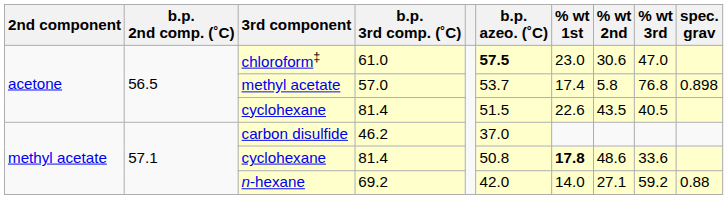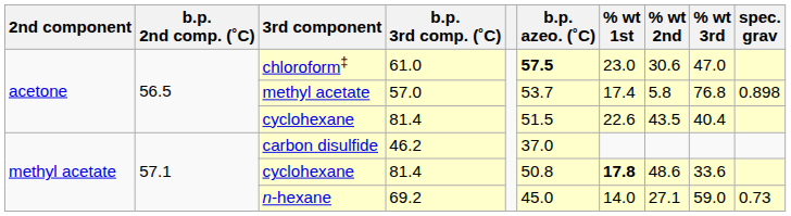 <table class="wikitable">
 <tr>
 <th>2nd component</th>
 <th>b.p.<br>2nd comp. (˚C)</th>
 <th>3rd component</th>
 <th>b.p.<br>3rd comp. (˚C)</th>
 <th> </th>
 <th>b.p.<br>azeo. (˚C)</th>
 <th>% wt<br>1st</th>
 <th>% wt<br> 2nd</th>
 <th>% wt<br>3rd</th>
 <th>spec.<br>grav</th>
 </tr>
 <tr>
 <td rowspan="3"><a href='#'>acetone</a></td>
 <td rowspan="3">56.5</td>
 <td bgcolor="#FFFFCC"><a href='#'>chloroform</a><sup>‡</sup></td>
 <td bgcolor="#FFFFCC">61.0</td>
 <td rowspan="6"> </td>
 <td bgcolor="#FFFFCC"><strong>57.5</strong></td>
 <td bgcolor="#FFFFCC">23.0</td>
 <td bgcolor="#FFFFCC">30.6</td>
 <td bgcolor="#FFFFCC">47.0</td>
 <td bgcolor="#FFFFCC"></td>
 </tr>
 <tr bgcolor="#FFFFCC">
 <td><a href='#'>methyl acetate</a></td>
 <td>57.0</td>
 <td>53.7</td>
 <td>17.4</td>
 <td>5.8</td>
 <td>76.8</td>
 <td>0.898</td>
 </tr>
 <tr bgcolor="#FFFFCC">
 <td><a href='#'>cyclohexane</a></td>
 <td>81.4</td>
 <td>51.5</td>
 <td>22.6</td>
 <td>43.5</td>
-<td>40.5</td>
+<td>40.4</td>
 <td></td>
 </tr>
 <tr>
 <td rowspan="3"><a href='#'>methyl acetate</a></td>
 <td rowspan="3">57.1</td>
 <td bgcolor="#FFFFCC"><a href='#'>carbon disulfide</a></td>
 <td bgcolor="#FFFFCC">46.2</td>
 <td bgcolor="#FFFFCC">37.0</td>
 <td></td>
 <td></td>
 <td></td>
 <td></td>
 </tr>
 <tr bgcolor="#FFFFCC">
 <td><a href='#'>cyclohexane</a></td>
 <td>81.4</td>
 <td>50.8</td>
 <td><strong>17.8</strong></td>
 <td>48.6</td>
 <td>33.6</td>
 <td></td>
 </tr>
 <tr bgcolor="#FFFFCC">
 <td><a href='#'><em>n</em>-hexane</a></td>
 <td>69.2</td>
-<td>42.0</td>
+<td>45.0</td>
 <td>14.0</td>
 <td>27.1</td>
-<td>59.2</td>
-<td>0.88</td>
+<td>59.0</td>
+<td>0.73</td>
 </tr>
 </table>
